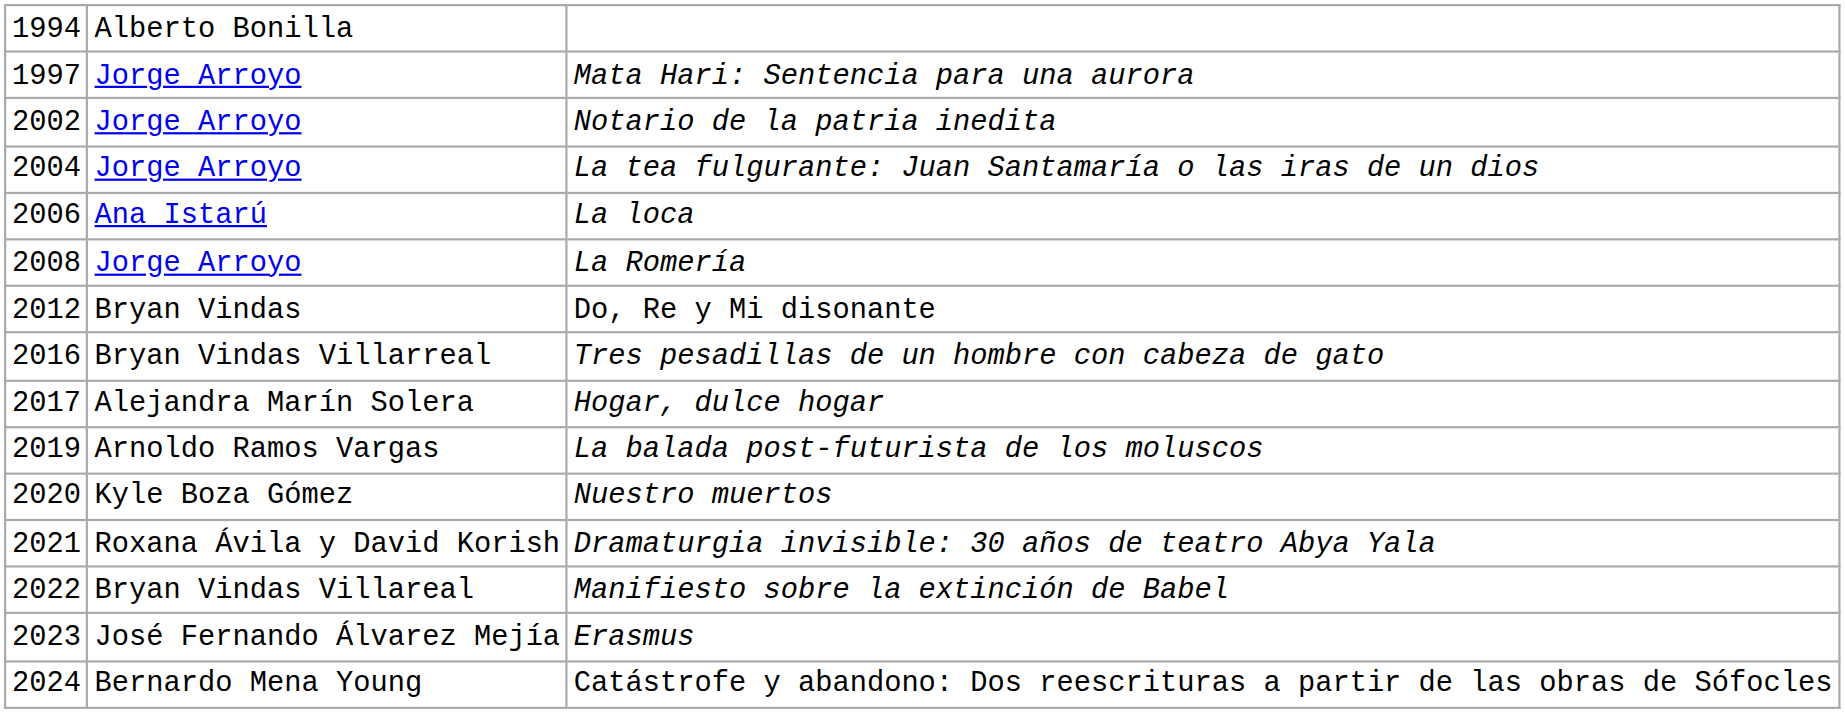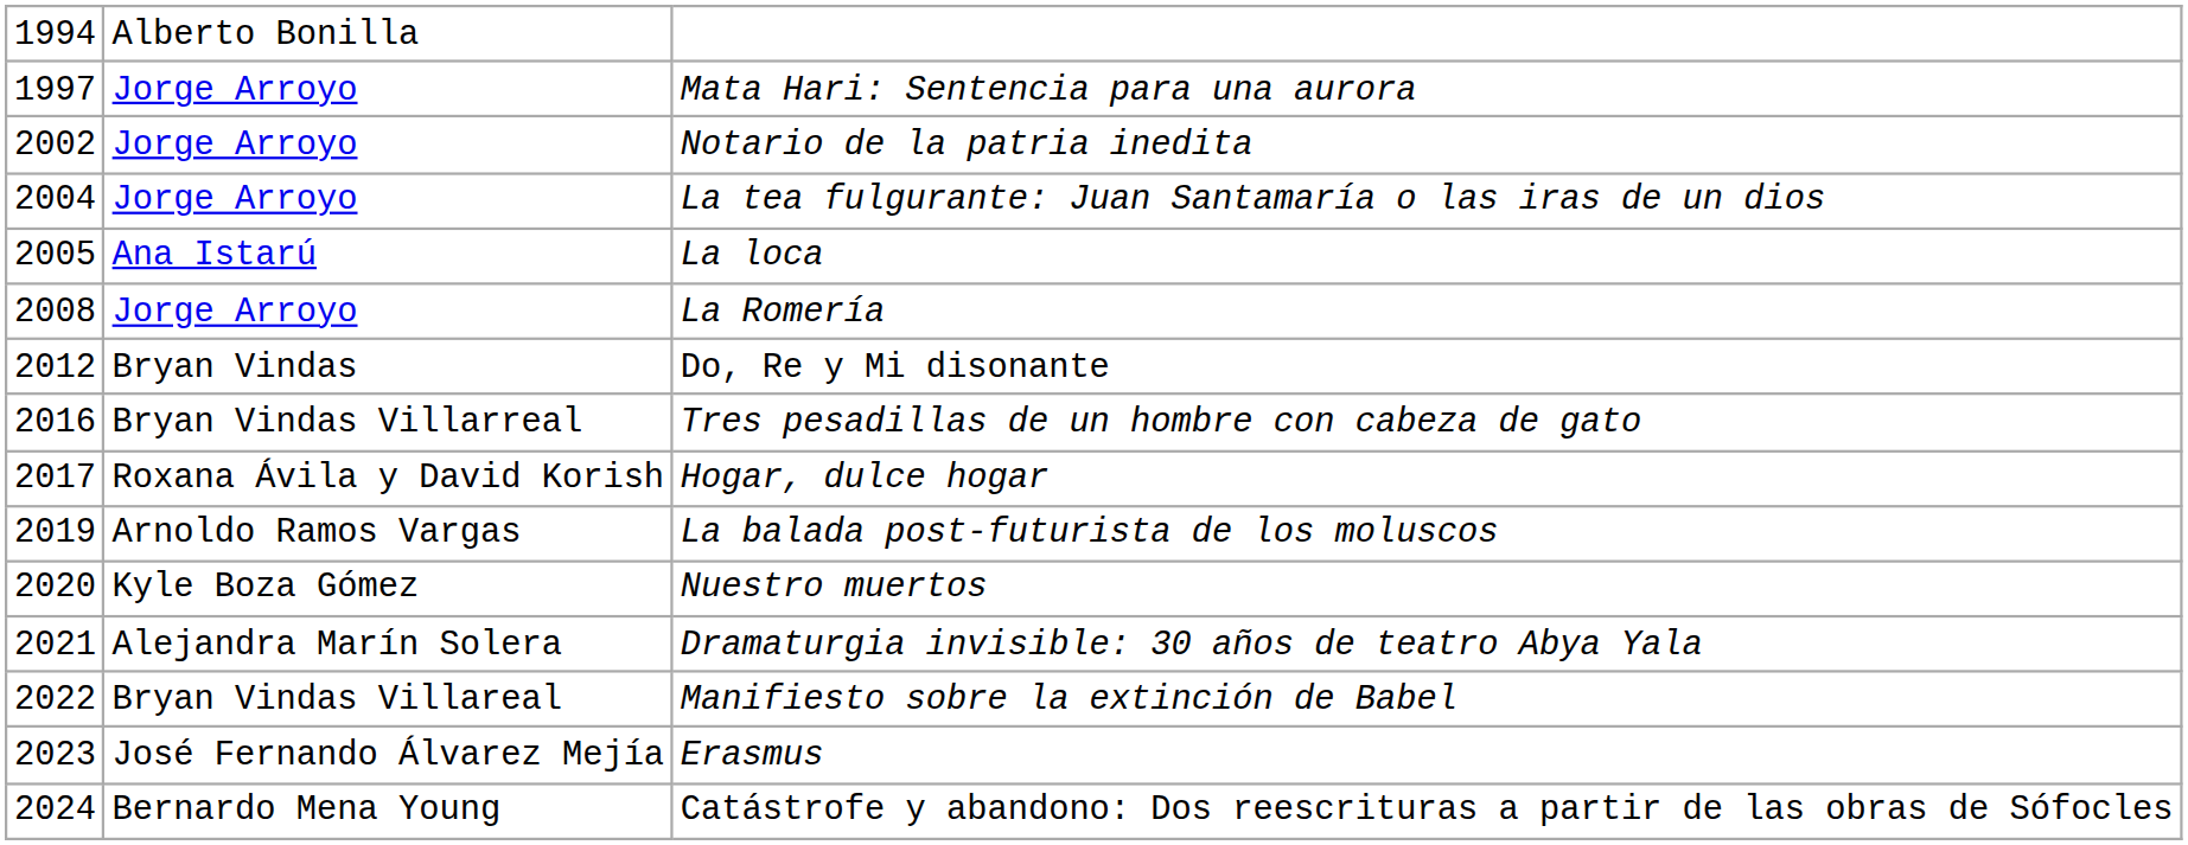 <table class="sortable wikitable" align="top" border="0" style="background:#ffffff">
 <tr>
 <td>1994</td>
 <td>Alberto Bonilla</td>
 <td></td>
 </tr>
 <tr>
 <td>1997</td>
 <td><a href='#'>Jorge Arroyo</a></td>
 <td><em>Mata Hari: Sentencia para una aurora</em></td>
 </tr>
 <tr>
 <td>2002</td>
 <td><a href='#'>Jorge Arroyo</a></td>
 <td><em>Notario de la patria inedita</em></td>
 </tr>
 <tr>
 <td>2004</td>
 <td><a href='#'>Jorge Arroyo</a></td>
 <td><em>La tea fulgurante: Juan Santamaría o las iras de un dios</em></td>
 </tr>
 <tr>
-<td>2006</td>
+<td>2005</td>
 <td><a href='#'>Ana Istarú</a></td>
 <td><em>La loca</em></td>
 </tr>
 <tr>
 <td>2008</td>
 <td><a href='#'>Jorge Arroyo</a></td>
 <td><em>La Romería</em></td>
 </tr>
 <tr>
 <td>2012</td>
 <td>Bryan Vindas</td>
 <td>Do, Re y Mi disonante</td>
 </tr>
 <tr>
 <td>2016</td>
 <td>Bryan Vindas Villarreal</td>
 <td><em>Tres pesadillas de un hombre con cabeza de gato</em></td>
 </tr>
 <tr>
 <td>2017</td>
-<td>Alejandra Marín Solera</td>
+<td>Roxana Ávila y David Korish</td>
 <td><em>Hogar, dulce hogar</em></td>
 </tr>
 <tr>
 <td>2019</td>
 <td>Arnoldo Ramos Vargas</td>
 <td><em>La balada post-futurista de los moluscos</em></td>
 </tr>
 <tr>
 <td>2020</td>
 <td>Kyle Boza Gómez</td>
 <td><em>Nuestro muertos</em></td>
 </tr>
 <tr>
 <td>2021</td>
-<td>Roxana Ávila y David Korish</td>
+<td>Alejandra Marín Solera</td>
 <td><em>Dramaturgia invisible: 30 años de teatro Abya Yala</em></td>
 </tr>
 <tr>
 <td>2022</td>
 <td>Bryan Vindas Villareal</td>
 <td><em>Manifiesto sobre la extinción de Babel</em></td>
 </tr>
 <tr>
 <td>2023</td>
 <td>José Fernando Álvarez Mejía</td>
 <td><em>Erasmus</em></td>
 </tr>
 <tr>
 <td>2024</td>
 <td>Bernardo Mena Young</td>
 <td>Catástrofe y abandono: Dos reescrituras a partir de las obras de Sófocles</td>
 </tr>
 </table>
